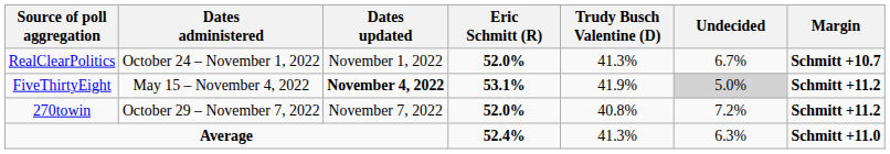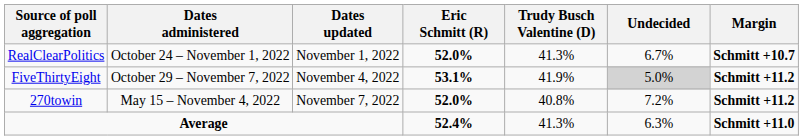 <table class="wikitable sortable" style="text-align:center;font-size:90%;line-height:17px">
 <tr>
 <th>Source of poll<br>aggregation</th>
 <th>Dates<br>administered</th>
 <th>Dates<br>updated</th>
 <th style="width:100px;">Eric<br>Schmitt (R)</th>
 <th style="width:100px;">Trudy Busch<br>Valentine (D)</th>
 <th style="width:100px;">Undecided<br></th>
 <th>Margin</th>
 </tr>
 <tr>
 <td><a href='#'>RealClearPolitics</a></td>
 <td>October 24 – November 1, 2022</td>
 <td>November 1, 2022</td>
 <td><strong>52.0%</strong></td>
 <td>41.3%</td>
 <td>6.7%</td>
 <td><strong>Schmitt +10.7</strong></td>
 </tr>
 <tr>
 <td><a href='#'>FiveThirtyEight</a></td>
-<td>May 15 – November 4, 2022</td>
-<td><strong>November 4, 2022</strong></td>
+<td>October 29 – November 7, 2022</td>
+<td>November 4, 2022</td>
 <td><strong>53.1%</strong></td>
 <td>41.9%</td>
 <td style="background: lightgrey;">5.0%</td>
 <td><strong>Schmitt +11.2</strong></td>
 </tr>
 <tr>
 <td><a href='#'>270towin</a></td>
-<td>October 29 – November 7, 2022</td>
+<td>May 15 – November 4, 2022</td>
 <td>November 7, 2022</td>
 <td><strong>52.0%</strong></td>
 <td>40.8%</td>
 <td>7.2%</td>
 <td><strong>Schmitt +11.2</strong></td>
 </tr>
 <tr>
 <td colspan="3"><strong>Average</strong></td>
 <td><strong>52.4%</strong></td>
 <td>41.3%</td>
 <td>6.3%</td>
 <td><strong>Schmitt +11.0</strong></td>
 </tr>
 </table>
